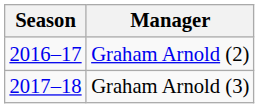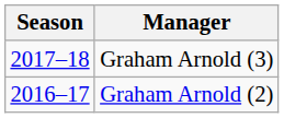 <table class="wikitable">
 <tr>
 <th>Season</th>
 <th>Manager</th>
 </tr>
 <tr>
+<td><a href='#'>2017–18</a></td>
+<td>Graham Arnold (3)</td>
+</tr>
+<tr>
 <td><a href='#'>2016–17</a></td>
 <td><a href='#'>Graham Arnold</a> (2)</td>
 </tr>
-<tr>
-<td><a href='#'>2017–18</a></td>
-<td>Graham Arnold (3)</td>
-</tr>
 </table>
